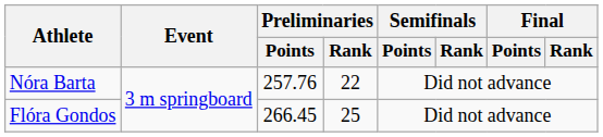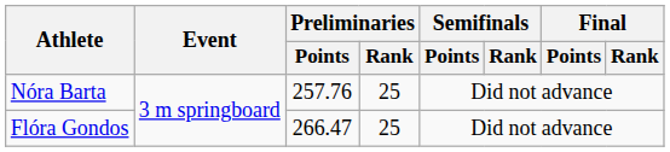 <table class=wikitable style="font-size:90%;">
 <tr>
 <th rowspan=2>Athlete</th>
 <th rowspan=2>Event</th>
 <th colspan=2>Preliminaries</th>
 <th colspan=2>Semifinals</th>
 <th colspan=2>Final</th>
 </tr>
 <tr style="font-size:95%">
 <th>Points</th>
 <th>Rank</th>
 <th>Points</th>
 <th>Rank</th>
 <th>Points</th>
 <th>Rank</th>
 </tr>
 <tr align=center>
 <td align=left><a href='#'>Nóra Barta</a></td>
 <td rowspan=2 align=left><a href='#'>3 m springboard</a></td>
 <td>257.76</td>
-<td>22</td>
+<td>25</td>
 <td colspan=4>Did not advance</td>
 </tr>
 <tr align=center>
 <td align=left><a href='#'>Flóra Gondos</a></td>
-<td>266.45</td>
+<td>266.47</td>
 <td>25</td>
 <td colspan=4>Did not advance</td>
 </tr>
 </table>
